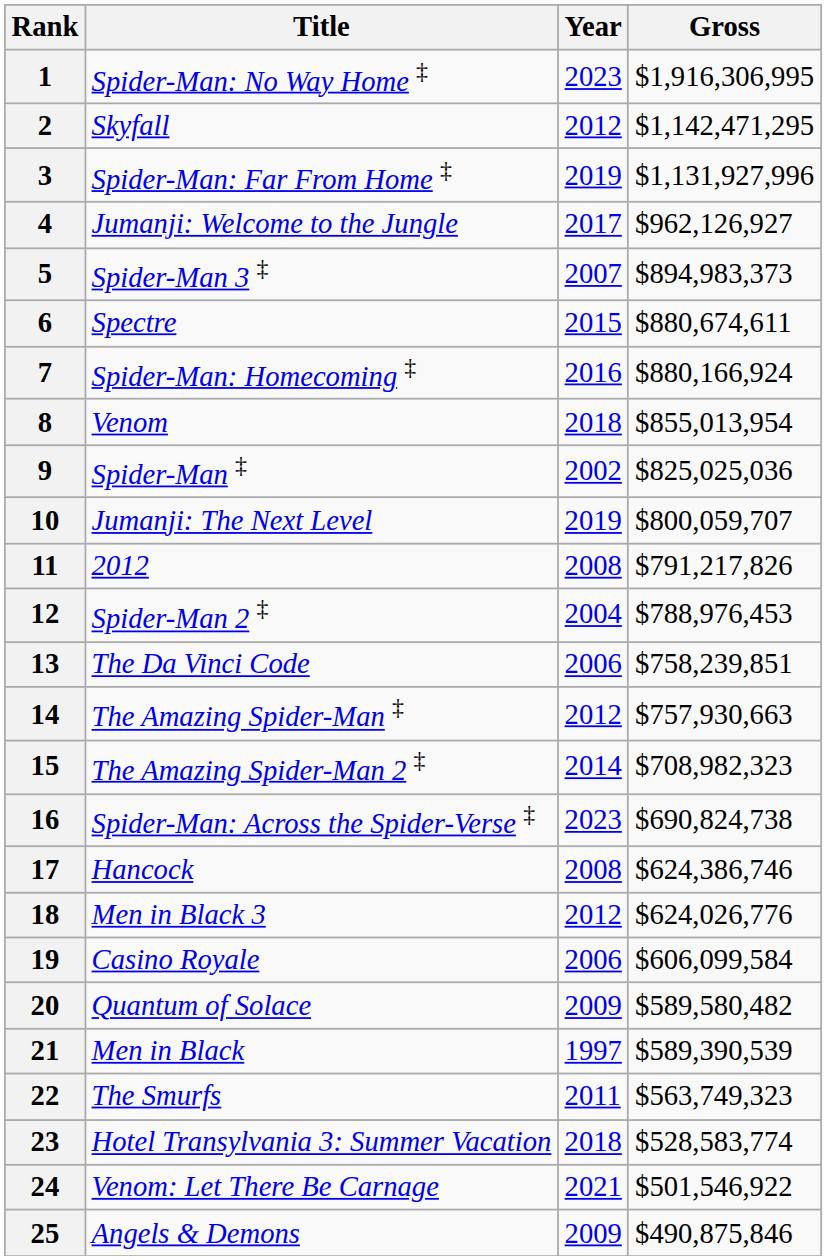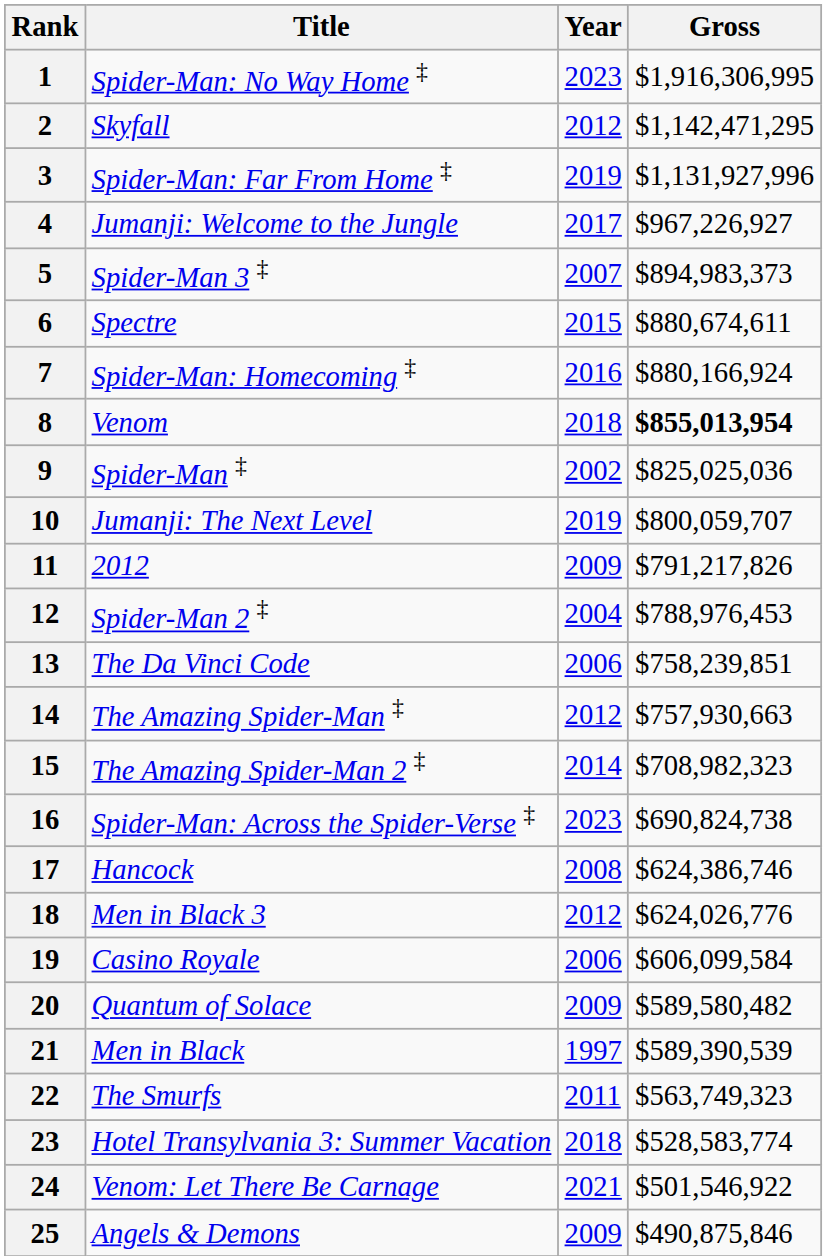 <table class="wikitable sortable">
 <tr>
 <th>Rank</th>
 <th>Title</th>
 <th>Year</th>
 <th>Gross</th>
 </tr>
 <tr>
 <th>1</th>
 <td><em><a href='#'>Spider-Man: No Way Home</a></em> <sup>‡</sup></td>
 <td><a href='#'>2023</a></td>
 <td>$1,916,306,995</td>
 </tr>
 <tr>
 <th>2</th>
 <td><em><a href='#'>Skyfall</a></em></td>
 <td><a href='#'>2012</a></td>
 <td>$1,142,471,295</td>
 </tr>
 <tr>
 <th>3</th>
 <td><em><a href='#'>Spider-Man: Far From Home</a></em> <sup>‡</sup></td>
 <td><a href='#'>2019</a></td>
 <td>$1,131,927,996</td>
 </tr>
 <tr>
 <th>4</th>
 <td><em><a href='#'>Jumanji: Welcome to the Jungle</a></em></td>
 <td><a href='#'>2017</a></td>
-<td>$962,126,927</td>
+<td>$967,226,927</td>
 </tr>
 <tr>
 <th>5</th>
 <td><em><a href='#'>Spider-Man 3</a></em> <sup>‡</sup></td>
 <td><a href='#'>2007</a></td>
 <td>$894,983,373</td>
 </tr>
 <tr>
 <th>6</th>
 <td><em><a href='#'>Spectre</a></em></td>
 <td><a href='#'>2015</a></td>
 <td>$880,674,611</td>
 </tr>
 <tr>
 <th>7</th>
 <td><em><a href='#'>Spider-Man: Homecoming</a></em> <sup>‡</sup></td>
 <td><a href='#'>2016</a></td>
 <td>$880,166,924</td>
 </tr>
 <tr>
 <th>8</th>
 <td><em><a href='#'>Venom</a></em></td>
 <td><a href='#'>2018</a></td>
-<td>$855,013,954</td>
+<td><strong>$855,013,954</strong></td>
 </tr>
 <tr>
 <th>9</th>
 <td><em><a href='#'>Spider-Man</a></em> <sup>‡</sup></td>
 <td><a href='#'>2002</a></td>
 <td>$825,025,036</td>
 </tr>
 <tr>
 <th>10</th>
 <td><em><a href='#'>Jumanji: The Next Level</a></em></td>
 <td><a href='#'>2019</a></td>
 <td>$800,059,707</td>
 </tr>
 <tr>
 <th>11</th>
 <td><em><a href='#'>2012</a></em></td>
-<td><a href='#'>2008</a></td>
+<td><a href='#'>2009</a></td>
 <td>$791,217,826</td>
 </tr>
 <tr>
 <th>12</th>
 <td><em><a href='#'>Spider-Man 2</a></em> <sup>‡</sup></td>
 <td><a href='#'>2004</a></td>
 <td>$788,976,453</td>
 </tr>
 <tr>
 <th>13</th>
 <td><em><a href='#'>The Da Vinci Code</a></em></td>
 <td><a href='#'>2006</a></td>
 <td>$758,239,851</td>
 </tr>
 <tr>
 <th>14</th>
 <td><em><a href='#'>The Amazing Spider-Man</a></em> <sup>‡</sup></td>
 <td><a href='#'>2012</a></td>
 <td>$757,930,663</td>
 </tr>
 <tr>
 <th>15</th>
 <td><em><a href='#'>The Amazing Spider-Man 2</a></em> <sup>‡</sup></td>
 <td><a href='#'>2014</a></td>
 <td>$708,982,323</td>
 </tr>
 <tr>
 <th>16</th>
 <td><em><a href='#'>Spider-Man: Across the Spider-Verse</a></em> <sup>‡</sup></td>
 <td><a href='#'>2023</a></td>
 <td>$690,824,738</td>
 </tr>
 <tr>
 <th>17</th>
 <td><em><a href='#'>Hancock</a></em></td>
 <td><a href='#'>2008</a></td>
 <td>$624,386,746</td>
 </tr>
 <tr>
 <th>18</th>
 <td><em><a href='#'>Men in Black 3</a></em></td>
 <td><a href='#'>2012</a></td>
 <td>$624,026,776</td>
 </tr>
 <tr>
 <th>19</th>
 <td><em><a href='#'>Casino Royale</a></em></td>
 <td><a href='#'>2006</a></td>
 <td>$606,099,584</td>
 </tr>
 <tr>
 <th>20</th>
 <td><em><a href='#'>Quantum of Solace</a></em></td>
 <td><a href='#'>2009</a></td>
 <td>$589,580,482</td>
 </tr>
 <tr>
 <th>21</th>
 <td><em><a href='#'>Men in Black</a></em></td>
 <td><a href='#'>1997</a></td>
 <td>$589,390,539</td>
 </tr>
 <tr>
 <th>22</th>
 <td><em><a href='#'>The Smurfs</a></em></td>
 <td><a href='#'>2011</a></td>
 <td>$563,749,323</td>
 </tr>
 <tr>
 <th>23</th>
 <td><em><a href='#'>Hotel Transylvania 3: Summer Vacation</a></em></td>
 <td><a href='#'>2018</a></td>
 <td>$528,583,774</td>
 </tr>
 <tr>
 <th>24</th>
 <td><em><a href='#'>Venom: Let There Be Carnage</a></em></td>
 <td><a href='#'>2021</a></td>
 <td>$501,546,922</td>
 </tr>
 <tr>
 <th>25</th>
 <td><em><a href='#'>Angels & Demons</a></em></td>
 <td><a href='#'>2009</a></td>
 <td>$490,875,846</td>
 </tr>
 </table>
